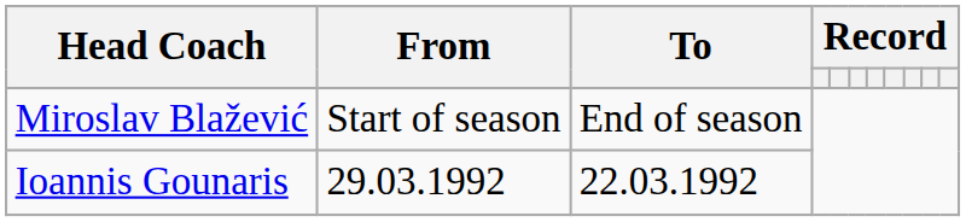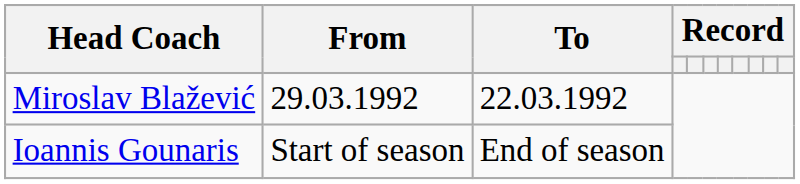 <table class="wikitable" style="text-align: ">
 <tr>
 <th rowspan=2>Head Coach</th>
 <th rowspan=2>From</th>
 <th rowspan=2>To</th>
 <th colspan=8>Record</th>
 </tr>
 <tr>
 <th></th>
 <th></th>
 <th></th>
 <th></th>
 <th></th>
 <th></th>
 <th></th>
 <th></th>
 </tr>
 <tr>
 <td> <a href='#'>Miroslav Blažević</a></td>
+<td>29.03.1992</td>
+<td>22.03.1992<br></td>
+</tr>
+<tr>
+<td> <a href='#'>Ioannis Gounaris</a></td>
 <td>Start of season</td>
 <td>End of season<br></td>
 </tr>
-<tr>
-<td> <a href='#'>Ioannis Gounaris</a></td>
-<td>29.03.1992</td>
-<td>22.03.1992<br></td>
-</tr>
 </table>
